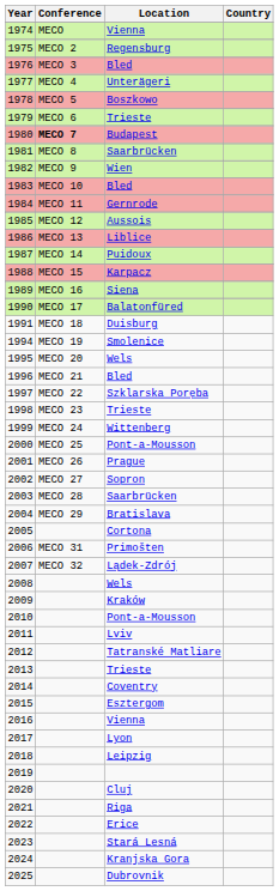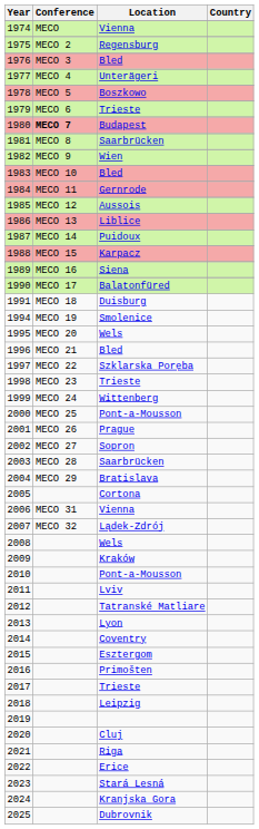 <table class="wikitable">
 <tr>
 <th>Year</th>
 <th>Conference</th>
 <th>Location</th>
 <th>Country</th>
 </tr>
 <tr>
 </tr>
 <tr bgcolor="#D0F5A9">
 <td>1974</td>
 <td>MECO</td>
 <td><a href='#'>Vienna</a></td>
 <td></td>
 </tr>
 <tr>
 </tr>
 <tr bgcolor="#D0F5A9">
 <td>1975</td>
 <td>MECO 2</td>
 <td><a href='#'>Regensburg</a></td>
 <td></td>
 </tr>
 <tr>
 </tr>
 <tr bgcolor="#F5A9A9">
 <td>1976</td>
 <td>MECO 3</td>
 <td><a href='#'>Bled</a></td>
 <td></td>
 </tr>
 <tr>
 </tr>
 <tr bgcolor="#D0F5A9">
 <td>1977</td>
 <td>MECO 4</td>
 <td><a href='#'>Unterägeri</a></td>
 <td></td>
 </tr>
 <tr>
 </tr>
 <tr bgcolor="#F5A9A9">
 <td>1978</td>
 <td>MECO 5</td>
 <td><a href='#'>Boszkowo</a></td>
 <td></td>
 </tr>
 <tr>
 </tr>
 <tr bgcolor="#D0F5A9">
 <td>1979</td>
 <td>MECO 6</td>
 <td><a href='#'>Trieste</a></td>
 <td></td>
 </tr>
 <tr>
 </tr>
 <tr bgcolor="#F5A9A9">
 <td>1980</td>
 <td><strong>MECO 7</strong></td>
 <td><a href='#'>Budapest</a></td>
 <td></td>
 </tr>
 <tr>
 </tr>
 <tr bgcolor="#D0F5A9">
 <td>1981</td>
 <td>MECO 8</td>
 <td><a href='#'>Saarbrücken</a></td>
 <td></td>
 </tr>
 <tr>
 </tr>
 <tr bgcolor="#D0F5A9">
 <td>1982</td>
 <td>MECO 9</td>
 <td><a href='#'>Wien</a></td>
 <td></td>
 </tr>
 <tr>
 </tr>
 <tr bgcolor="#F5A9A9">
 <td>1983</td>
 <td>MECO 10</td>
 <td><a href='#'>Bled</a></td>
 <td></td>
 </tr>
 <tr>
 </tr>
 <tr bgcolor="#F5A9A9">
 <td>1984</td>
 <td>MECO 11</td>
 <td><a href='#'>Gernrode</a></td>
 <td></td>
 </tr>
 <tr>
 </tr>
 <tr bgcolor="#D0F5A9">
 <td>1985</td>
 <td>MECO 12</td>
 <td><a href='#'>Aussois</a></td>
 <td></td>
 </tr>
 <tr>
 </tr>
 <tr bgcolor="#F5A9A9">
 <td>1986</td>
 <td>MECO 13</td>
 <td><a href='#'>Liblice</a></td>
 <td></td>
 </tr>
 <tr>
 </tr>
 <tr bgcolor="#D0F5A9">
 <td>1987</td>
 <td>MECO 14</td>
 <td><a href='#'>Puidoux</a></td>
 <td></td>
 </tr>
 <tr>
 </tr>
 <tr bgcolor="#F5A9A9">
 <td>1988</td>
 <td>MECO 15</td>
 <td><a href='#'>Karpacz</a></td>
 <td></td>
 </tr>
 <tr>
 </tr>
 <tr bgcolor="#D0F5A9">
 <td>1989</td>
 <td>MECO 16</td>
 <td><a href='#'>Siena</a></td>
 <td></td>
 </tr>
 <tr>
 </tr>
 <tr bgcolor="#D0F5A9">
 <td>1990</td>
 <td>MECO 17</td>
 <td><a href='#'>Balatonfüred</a></td>
 <td></td>
 </tr>
 <tr>
 <td>1991</td>
 <td>MECO 18</td>
 <td><a href='#'>Duisburg</a></td>
 <td></td>
 </tr>
 <tr>
 <td>1994</td>
 <td>MECO 19</td>
 <td><a href='#'>Smolenice</a></td>
 <td></td>
 </tr>
 <tr>
 <td>1995</td>
 <td>MECO 20</td>
 <td><a href='#'>Wels</a></td>
 <td></td>
 </tr>
 <tr>
 <td>1996</td>
 <td>MECO 21</td>
 <td><a href='#'>Bled</a></td>
 <td></td>
 </tr>
 <tr>
 <td>1997</td>
 <td>MECO 22</td>
 <td><a href='#'>Szklarska Poręba</a></td>
 <td></td>
 </tr>
 <tr>
 <td>1998</td>
 <td>MECO 23</td>
 <td><a href='#'>Trieste</a></td>
 <td></td>
 </tr>
 <tr>
 <td>1999</td>
 <td>MECO 24</td>
 <td><a href='#'>Wittenberg</a></td>
 <td></td>
 </tr>
 <tr>
 <td>2000</td>
 <td>MECO 25</td>
 <td><a href='#'>Pont-a-Mousson</a></td>
 <td></td>
 </tr>
 <tr>
 <td>2001</td>
 <td>MECO 26</td>
 <td><a href='#'>Prague</a></td>
 <td></td>
 </tr>
 <tr>
 <td>2002</td>
 <td>MECO 27</td>
 <td><a href='#'>Sopron</a></td>
 <td></td>
 </tr>
 <tr>
 <td>2003</td>
 <td>MECO 28</td>
 <td><a href='#'>Saarbrücken</a></td>
 <td></td>
 </tr>
 <tr>
 <td>2004</td>
 <td>MECO 29</td>
 <td><a href='#'>Bratislava</a></td>
 <td></td>
 </tr>
 <tr>
 <td>2005</td>
 <td></td>
 <td><a href='#'>Cortona</a></td>
 <td></td>
 </tr>
 <tr>
 <td>2006</td>
 <td>MECO 31</td>
-<td><a href='#'>Primošten</a></td>
+<td><a href='#'>Vienna</a></td>
 <td></td>
 </tr>
 <tr>
 <td>2007</td>
 <td>MECO 32</td>
 <td><a href='#'>Lądek-Zdrój</a></td>
 <td></td>
 </tr>
 <tr>
 <td>2008</td>
 <td></td>
 <td><a href='#'>Wels</a></td>
 <td></td>
 </tr>
 <tr>
 <td>2009</td>
 <td></td>
 <td><a href='#'>Kraków</a></td>
 <td></td>
 </tr>
 <tr>
 <td>2010</td>
 <td></td>
 <td><a href='#'>Pont-a-Mousson</a></td>
 <td></td>
 </tr>
 <tr>
 <td>2011</td>
 <td></td>
 <td><a href='#'>Lviv</a></td>
 <td></td>
 </tr>
 <tr>
 <td>2012</td>
 <td></td>
 <td><a href='#'>Tatranské Matliare</a></td>
 <td></td>
 </tr>
 <tr>
 <td>2013</td>
 <td></td>
-<td><a href='#'>Trieste</a></td>
+<td><a href='#'>Lyon</a></td>
 <td></td>
 </tr>
 <tr>
 <td>2014</td>
 <td></td>
 <td><a href='#'>Coventry</a></td>
 <td></td>
 </tr>
 <tr>
 <td>2015</td>
 <td></td>
 <td><a href='#'>Esztergom</a></td>
 <td></td>
 </tr>
 <tr>
 <td>2016</td>
 <td></td>
-<td><a href='#'>Vienna</a></td>
+<td><a href='#'>Primošten</a></td>
 <td></td>
 </tr>
 <tr>
 <td>2017</td>
 <td></td>
-<td><a href='#'>Lyon</a></td>
+<td><a href='#'>Trieste</a></td>
 <td></td>
 </tr>
 <tr>
 <td>2018</td>
 <td></td>
 <td><a href='#'>Leipzig</a></td>
 <td></td>
 </tr>
 <tr>
 <td>2019</td>
 <td></td>
 <td></td>
 <td></td>
 </tr>
 <tr>
 <td>2020</td>
 <td></td>
 <td><a href='#'>Cluj</a></td>
 <td></td>
 </tr>
 <tr>
 <td>2021</td>
 <td></td>
 <td><a href='#'>Riga</a></td>
 <td></td>
 </tr>
 <tr>
 <td>2022</td>
 <td></td>
 <td><a href='#'>Erice</a></td>
 <td></td>
 </tr>
 <tr>
 <td>2023</td>
 <td></td>
 <td><a href='#'>Stará Lesná</a></td>
 <td></td>
 </tr>
 <tr>
 <td>2024</td>
 <td></td>
 <td><a href='#'>Kranjska Gora</a></td>
 <td></td>
 </tr>
 <tr>
 <td>2025</td>
 <td></td>
 <td><a href='#'>Dubrovnik</a></td>
 <td></td>
 </tr>
 </table>
